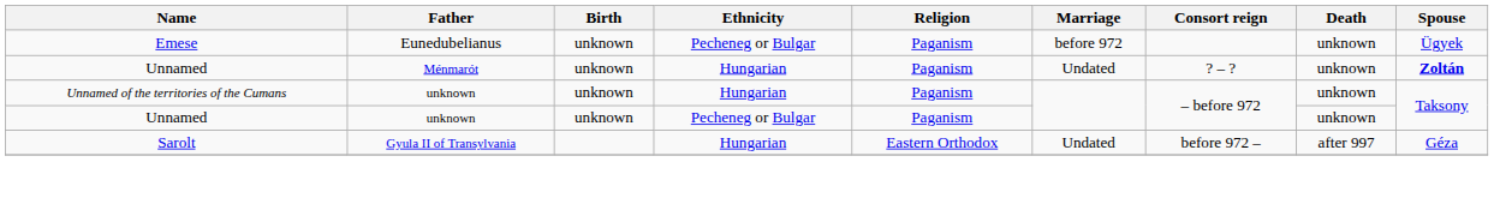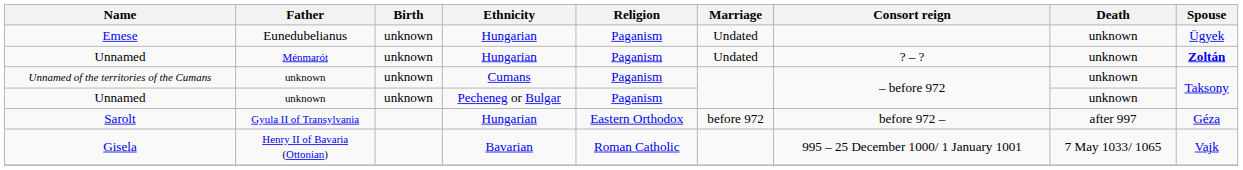 <table width=95% class="wikitable">
 <tr>
 <th>Name</th>
 <th>Father</th>
 <th>Birth</th>
 <th>Ethnicity</th>
 <th>Religion</th>
 <th>Marriage</th>
 <th>Consort reign</th>
 <th>Death</th>
 <th>Spouse</th>
 </tr>
 <tr>
 <td style="text-align:center"><a href='#'>Emese</a></td>
 <td style="text-align:center">Eunedubelianus</td>
 <td style="text-align:center">unknown</td>
-<td style="text-align:center"><a href='#'>Pecheneg</a> or <a href='#'>Bulgar</a></td>
+<td style="text-align:center"><a href='#'>Hungarian</a></td>
 <td style="text-align:center"><a href='#'>Paganism</a></td>
-<td style="text-align:center">before 972</td>
+<td style="text-align:center">Undated</td>
 <td style="text-align:center"></td>
 <td style="text-align:center">unknown</td>
 <td style="text-align:center"><a href='#'>Ügyek</a></td>
 </tr>
 <tr>
 <td style="text-align:center">Unnamed</td>
 <td style="text-align:center"><small><a href='#'>Ménmarót</a></small></td>
 <td style="text-align:center">unknown</td>
 <td style="text-align:center"><a href='#'>Hungarian</a></td>
 <td style="text-align:center"><a href='#'>Paganism</a></td>
 <td style="text-align:center">Undated</td>
 <td style="text-align:center">? – ?</td>
 <td style="text-align:center">unknown</td>
 <td style="text-align:center"><strong><a href='#'>Zoltán</a></strong></td>
 </tr>
 <tr>
 <td style="text-align:center"><small><em>Unnamed of the territories of the Cumans</em></small></td>
 <td style="text-align:center"><small>unknown</small></td>
 <td style="text-align:center">unknown</td>
-<td style="text-align:center"><a href='#'>Hungarian</a></td>
+<td style="text-align:center"><a href='#'>Cumans</a></td>
 <td style="text-align:center"><a href='#'>Paganism</a></td>
 <td style="text-align:center" rowspan="2"></td>
 <td style="text-align:center" rowspan="2"> – before 972</td>
 <td style="text-align:center">unknown</td>
 <td style="text-align:center" rowspan="2"><a href='#'>Taksony</a></td>
 </tr>
 <tr>
 <td style="text-align:center">Unnamed</td>
 <td style="text-align:center"><small>unknown</small></td>
 <td style="text-align:center">unknown</td>
 <td style="text-align:center"><a href='#'>Pecheneg</a> or <a href='#'>Bulgar</a></td>
 <td style="text-align:center"><a href='#'>Paganism</a></td>
 <td style="text-align:center">unknown</td>
 </tr>
 <tr>
 <td style="text-align:center"><a href='#'>Sarolt</a></td>
 <td style="text-align:center"><small><a href='#'>Gyula II of Transylvania</a></small></td>
 <td style="text-align:center"></td>
 <td style="text-align:center"><a href='#'>Hungarian</a></td>
 <td style="text-align:center"><a href='#'>Eastern Orthodox</a></td>
-<td style="text-align:center">Undated</td>
+<td style="text-align:center">before 972</td>
 <td style="text-align:center">before 972 – </td>
 <td style="text-align:center">after 997</td>
 <td style="text-align:center"><a href='#'>Géza</a></td>
 </tr>
 <tr>
+<td style="text-align:center"><a href='#'>Gisela</a></td>
+<td style="text-align:center"><small><a href='#'>Henry II of Bavaria</a></small><br><small>(<a href='#'>Ottonian</a>)</small></td>
+<td style="text-align:center"></td>
+<td style="text-align:center"><a href='#'>Bavarian</a></td>
+<td style="text-align:center"><a href='#'>Roman Catholic</a></td>
+<td style="text-align:center"></td>
+<td style="text-align:center">995 –  25 December 1000/ 1 January 1001</td>
+<td style="text-align:center">7 May 1033/ 1065</td>
+<td style="text-align:center"><a href='#'>Vajk</a></td>
+</tr>
+<tr>
 </tr>
 </table>
